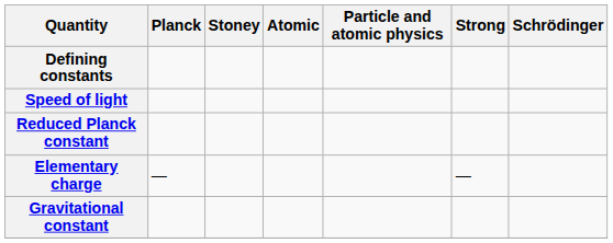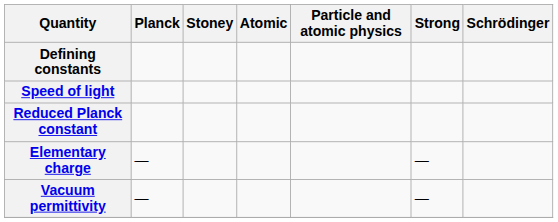 <table class="wikitable" style="margin: 1em auto 1em auto;">
 <tr>
 <th>Quantity</th>
 <th>Planck</th>
 <th>Stoney</th>
 <th>Atomic</th>
 <th>Particle and atomic physics</th>
 <th>Strong</th>
 <th>Schrödinger</th>
 </tr>
 <tr>
 <th>Defining constants</th>
 <td></td>
 <td></td>
 <td></td>
 <td></td>
 <td></td>
 <td></td>
 </tr>
 <tr>
 <th><a href='#'>Speed of light</a></th>
 <td></td>
 <td></td>
 <td></td>
 <td></td>
 <td></td>
 <td></td>
 </tr>
 <tr>
 <th><a href='#'>Reduced Planck constant</a></th>
 <td></td>
 <td></td>
 <td></td>
 <td></td>
 <td></td>
 <td></td>
 </tr>
 <tr>
 <th><a href='#'>Elementary charge</a></th>
 <td>—</td>
 <td></td>
 <td></td>
 <td></td>
 <td>—</td>
 <td></td>
 </tr>
 <tr>
-<th><a href='#'>Gravitational constant</a></th>
+<th><a href='#'>Vacuum permittivity</a></th>
+<td>—</td>
 <td></td>
 <td></td>
 <td></td>
-<td></td>
-<td></td>
+<td>—</td>
 <td></td>
 </tr>
 <tr>
 </tr>
 </table>
